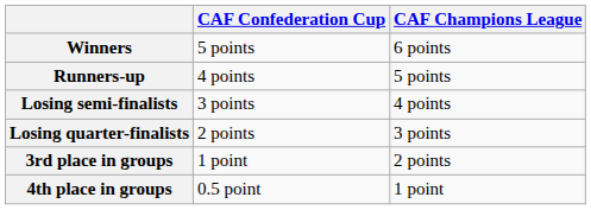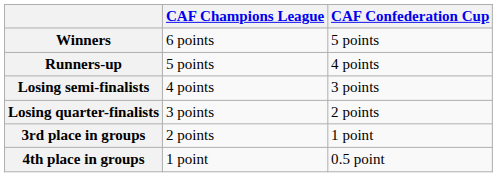 <table class="wikitable">
 <tr>
 <th></th>
+<th><a href='#'>CAF Champions League</a></th>
 <th><a href='#'>CAF Confederation Cup</a></th>
-<th><a href='#'>CAF Champions League</a></th>
 </tr>
 <tr>
 <th>Winners</th>
+<td>6 points</td>
 <td>5 points</td>
-<td>6 points</td>
 </tr>
 <tr>
 <th>Runners-up</th>
+<td>5 points</td>
 <td>4 points</td>
-<td>5 points</td>
 </tr>
 <tr>
 <th>Losing semi-finalists</th>
+<td>4 points</td>
 <td>3 points</td>
-<td>4 points</td>
 </tr>
 <tr>
 <th>Losing quarter-finalists</th>
+<td>3 points</td>
 <td>2 points</td>
-<td>3 points</td>
 </tr>
 <tr>
 <th>3rd place in groups</th>
+<td>2 points</td>
 <td>1 point</td>
-<td>2 points</td>
 </tr>
 <tr>
 <th>4th place in groups</th>
+<td>1 point</td>
 <td>0.5 point</td>
-<td>1 point</td>
 </tr>
 </table>
